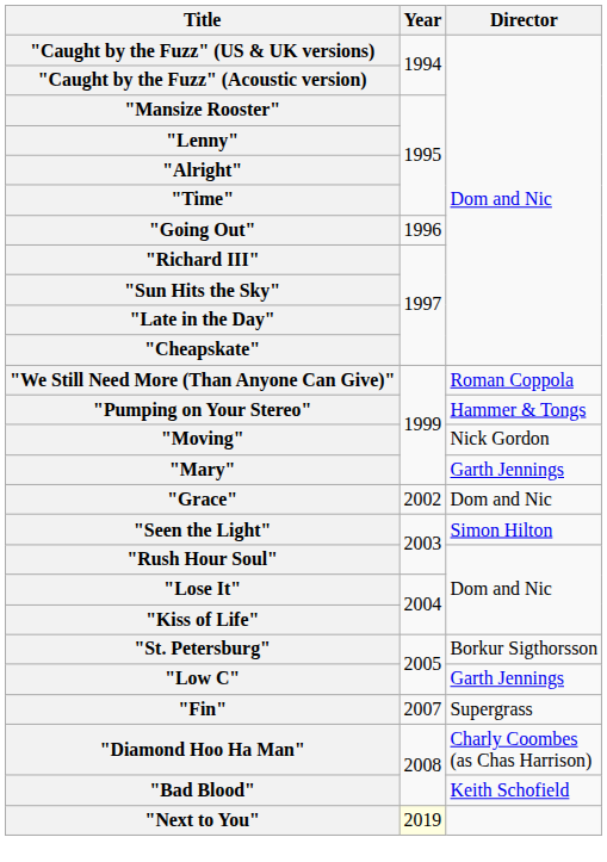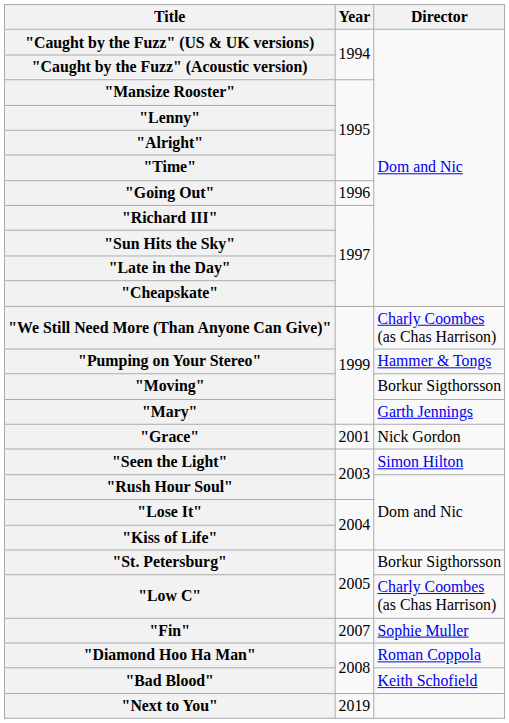 <table class="wikitable plainrowheaders">
 <tr>
 <th scope="col">Title</th>
 <th scope="col">Year</th>
 <th scope="col">Director</th>
 </tr>
 <tr>
 <th scope="row">"Caught by the Fuzz" (US & UK versions)</th>
 <td rowspan="2">1994</td>
 <td rowspan="11"><a href='#'>Dom and Nic</a></td>
 </tr>
 <tr>
 <th scope="row">"Caught by the Fuzz" (Acoustic version)</th>
 </tr>
 <tr>
 <th scope="row">"Mansize Rooster"</th>
 <td rowspan="4">1995</td>
 </tr>
 <tr>
 <th scope="row">"Lenny"</th>
 </tr>
 <tr>
 <th scope="row">"Alright"</th>
 </tr>
 <tr>
 <th scope="row">"Time"</th>
 </tr>
 <tr>
 <th scope="row">"Going Out"</th>
 <td>1996</td>
 </tr>
 <tr>
 <th scope="row">"Richard III"</th>
 <td rowspan="4">1997</td>
 </tr>
 <tr>
 <th scope="row">"Sun Hits the Sky"</th>
 </tr>
 <tr>
 <th scope="row">"Late in the Day"</th>
 </tr>
 <tr>
 <th scope="row">"Cheapskate"</th>
 </tr>
 <tr>
 <th scope="row">"We Still Need More (Than Anyone Can Give)"</th>
 <td rowspan="4">1999</td>
-<td><a href='#'>Roman Coppola</a></td>
+<td><a href='#'>Charly Coombes</a><br> (as Chas Harrison)</td>
 </tr>
 <tr>
 <th scope="row">"Pumping on Your Stereo"</th>
 <td><a href='#'>Hammer & Tongs</a></td>
 </tr>
 <tr>
 <th scope="row">"Moving"</th>
-<td>Nick Gordon</td>
+<td>Borkur Sigthorsson</td>
 </tr>
 <tr>
 <th scope="row">"Mary"</th>
 <td><a href='#'>Garth Jennings</a></td>
 </tr>
 <tr>
 <th scope="row">"Grace"</th>
-<td>2002</td>
-<td>Dom and Nic</td>
+<td>2001</td>
+<td>Nick Gordon</td>
 </tr>
 <tr>
 <th scope="row">"Seen the Light"</th>
 <td rowspan="2">2003</td>
 <td><a href='#'>Simon Hilton</a></td>
 </tr>
 <tr>
 <th scope="row">"Rush Hour Soul"</th>
 <td rowspan="3">Dom and Nic</td>
 </tr>
 <tr>
 <th scope="row">"Lose It"</th>
 <td rowspan="2">2004</td>
 </tr>
 <tr>
 <th scope="row">"Kiss of Life"</th>
 </tr>
 <tr>
 <th scope="row">"St. Petersburg"</th>
 <td rowspan="2">2005</td>
 <td>Borkur Sigthorsson</td>
 </tr>
 <tr>
 <th scope="row">"Low C"</th>
-<td><a href='#'>Garth Jennings</a></td>
+<td><a href='#'>Charly Coombes</a><br> (as Chas Harrison)</td>
 </tr>
 <tr>
 <th scope="row">"Fin"</th>
 <td>2007</td>
-<td>Supergrass</td>
+<td><a href='#'>Sophie Muller</a></td>
 </tr>
 <tr>
 <th scope="row">"Diamond Hoo Ha Man"</th>
 <td rowspan="2">2008</td>
-<td><a href='#'>Charly Coombes</a><br> (as Chas Harrison)</td>
+<td><a href='#'>Roman Coppola</a></td>
 </tr>
 <tr>
 <th scope="row">"Bad Blood"</th>
 <td><a href='#'>Keith Schofield</a></td>
 </tr>
 <tr>
 <th scope="row">"Next to You"</th>
-<td style="background: lightyellow;">2019</td>
+<td>2019</td>
 <td></td>
 </tr>
 </table>
